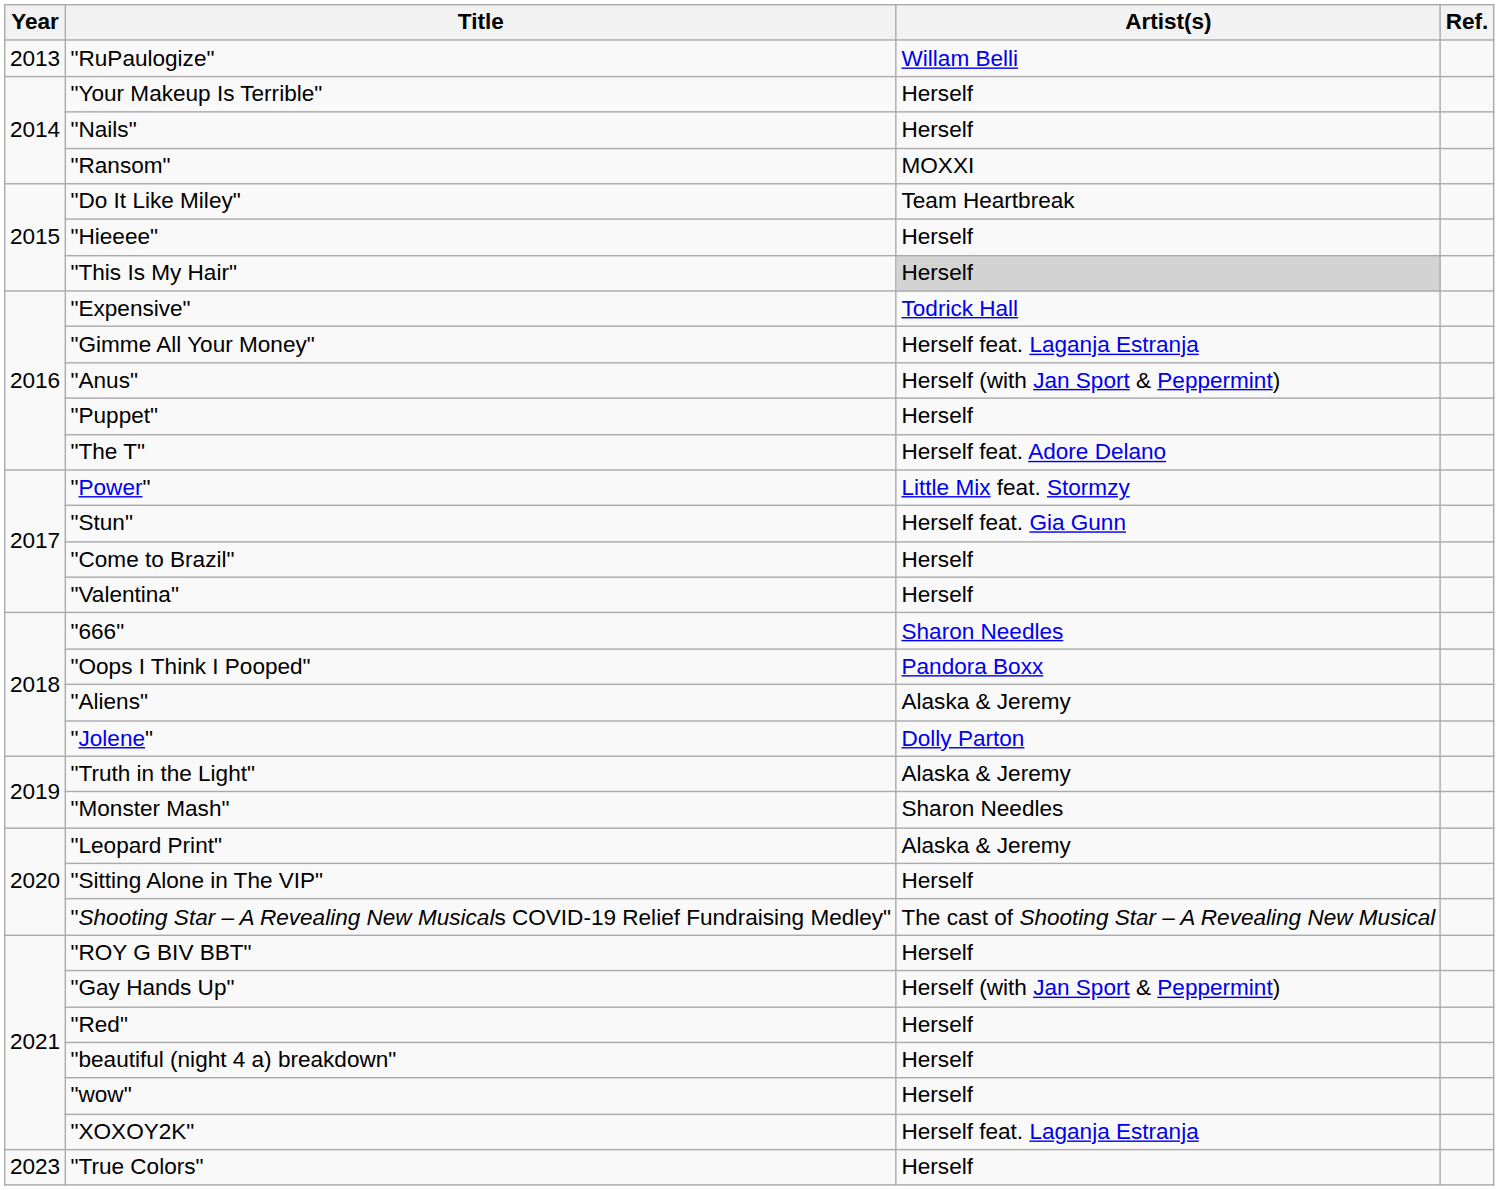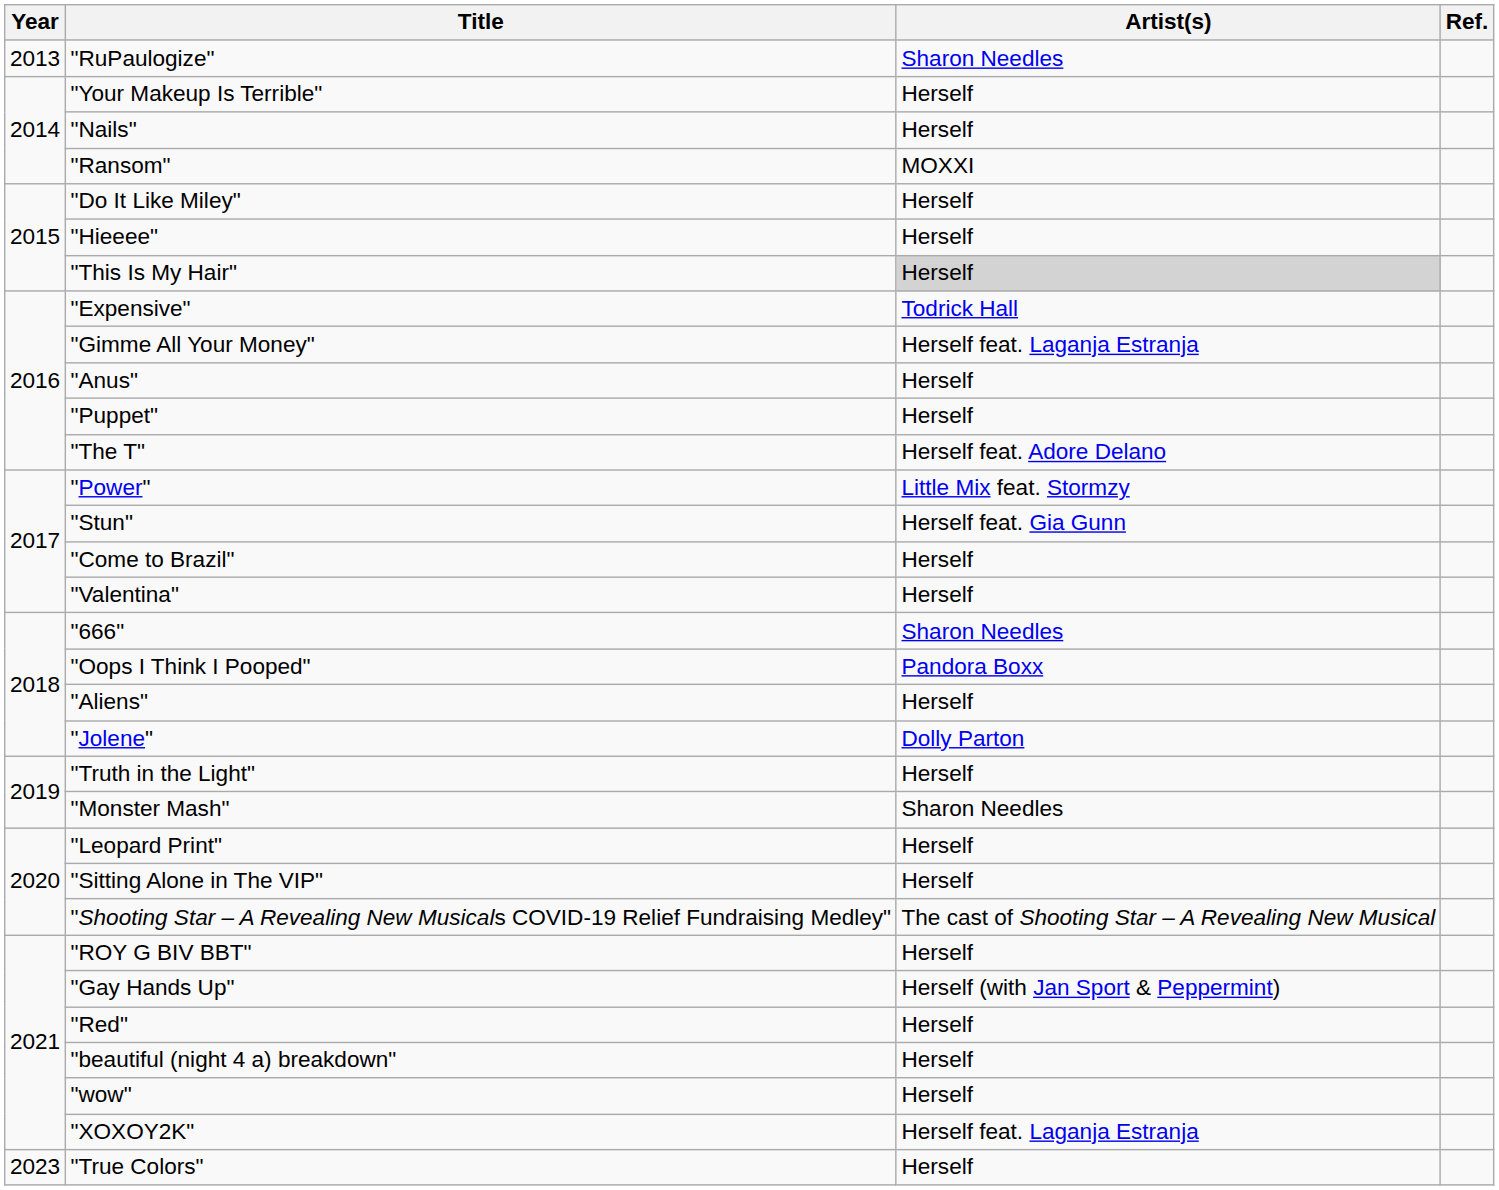 <table class="wikitable">
 <tr>
 <th>Year</th>
 <th>Title</th>
 <th>Artist(s)</th>
 <th>Ref.</th>
 </tr>
 <tr>
 <td>2013</td>
 <td>"RuPaulogize"</td>
-<td><a href='#'>Willam Belli</a></td>
+<td><a href='#'>Sharon Needles</a></td>
 <td></td>
 </tr>
 <tr>
 <td rowspan="3">2014</td>
 <td>"Your Makeup Is Terrible"</td>
 <td>Herself</td>
 <td></td>
 </tr>
 <tr>
 <td>"Nails"</td>
 <td>Herself</td>
 <td></td>
 </tr>
 <tr>
 <td>"Ransom"</td>
 <td>MOXXI</td>
 <td></td>
 </tr>
 <tr>
 <td rowspan="3">2015</td>
 <td>"Do It Like Miley"</td>
-<td>Team Heartbreak</td>
+<td>Herself</td>
 <td></td>
 </tr>
 <tr>
 <td>"Hieeee"</td>
 <td>Herself</td>
 <td></td>
 </tr>
 <tr>
 <td>"This Is My Hair"</td>
 <td style="background: lightgrey;">Herself</td>
 <td></td>
 </tr>
 <tr>
 <td rowspan="5">2016</td>
 <td>"Expensive"</td>
 <td><a href='#'>Todrick Hall</a></td>
 <td></td>
 </tr>
 <tr>
 <td>"Gimme All Your Money"</td>
 <td>Herself feat. <a href='#'>Laganja Estranja</a></td>
 <td></td>
 </tr>
 <tr>
 <td>"Anus"</td>
-<td>Herself (with <a href='#'>Jan Sport</a> & <a href='#'>Peppermint</a>)</td>
+<td>Herself</td>
 <td></td>
 </tr>
 <tr>
 <td>"Puppet"</td>
 <td>Herself</td>
 <td></td>
 </tr>
 <tr>
 <td>"The T"</td>
 <td>Herself feat. <a href='#'>Adore Delano</a></td>
 <td></td>
 </tr>
 <tr>
 <td rowspan="4">2017</td>
 <td>"<a href='#'>Power</a>"</td>
 <td><a href='#'>Little Mix</a> feat. <a href='#'>Stormzy</a></td>
 <td></td>
 </tr>
 <tr>
 <td>"Stun"</td>
 <td>Herself feat. <a href='#'>Gia Gunn</a></td>
 <td></td>
 </tr>
 <tr>
 <td>"Come to Brazil"</td>
 <td>Herself</td>
 <td></td>
 </tr>
 <tr>
 <td>"Valentina"</td>
 <td>Herself</td>
 <td></td>
 </tr>
 <tr>
 <td rowspan="4">2018</td>
 <td>"666"</td>
 <td><a href='#'>Sharon Needles</a></td>
 <td></td>
 </tr>
 <tr>
 <td>"Oops I Think I Pooped"</td>
 <td><a href='#'>Pandora Boxx</a></td>
 <td></td>
 </tr>
 <tr>
 <td>"Aliens"</td>
-<td>Alaska & Jeremy</td>
+<td>Herself</td>
 <td></td>
 </tr>
 <tr>
 <td>"<a href='#'>Jolene</a>"</td>
 <td><a href='#'>Dolly Parton</a></td>
 <td></td>
 </tr>
 <tr>
 <td rowspan="2">2019</td>
 <td>"Truth in the Light"</td>
-<td>Alaska & Jeremy</td>
+<td>Herself</td>
 <td></td>
 </tr>
 <tr>
 <td>"Monster Mash"</td>
 <td>Sharon Needles</td>
 <td></td>
 </tr>
 <tr>
 <td rowspan="3">2020</td>
 <td>"Leopard Print"</td>
-<td>Alaska & Jeremy</td>
+<td>Herself</td>
 <td></td>
 </tr>
 <tr>
 <td>"Sitting Alone in The VIP"</td>
 <td>Herself</td>
 <td style="text-align: center;"></td>
 </tr>
 <tr>
 <td>"<em>Shooting Star – A Revealing New Musical</em>s COVID-19 Relief Fundraising Medley"</td>
 <td>The cast of <em>Shooting Star – A Revealing New Musical</em></td>
 <td style="text-align: center;"></td>
 </tr>
 <tr>
 <td rowspan="6">2021</td>
 <td>"ROY G BIV BBT"</td>
 <td>Herself</td>
 <td style="text-align: center;"></td>
 </tr>
 <tr>
 <td>"Gay Hands Up"</td>
 <td>Herself (with <a href='#'>Jan Sport</a> & <a href='#'>Peppermint</a>)</td>
 <td></td>
 </tr>
 <tr>
 <td>"Red"</td>
 <td>Herself</td>
 <td style="text-align: center;"></td>
 </tr>
 <tr>
 <td>"beautiful (night 4 a) breakdown"</td>
 <td>Herself</td>
 <td style="text-align: center;"></td>
 </tr>
 <tr>
 <td>"wow"</td>
 <td>Herself</td>
 <td style="text-align: center;"></td>
 </tr>
 <tr>
 <td>"XOXOY2K"</td>
 <td>Herself feat. <a href='#'>Laganja Estranja</a></td>
 <td style="text-align: center;"></td>
 </tr>
 <tr>
 <td>2023</td>
 <td>"True Colors"</td>
 <td>Herself</td>
 <td style="text-align: center;"></td>
 </tr>
 </table>
